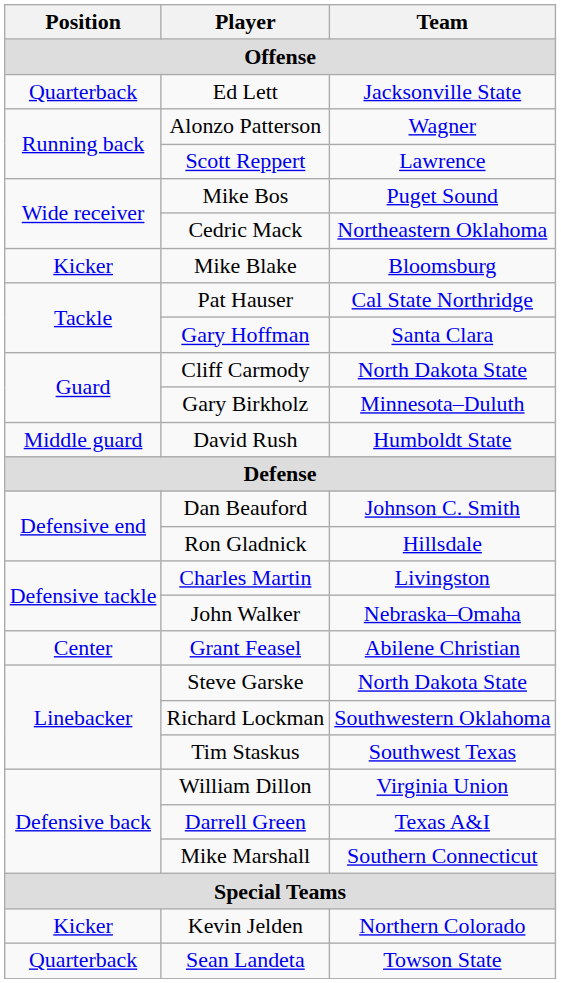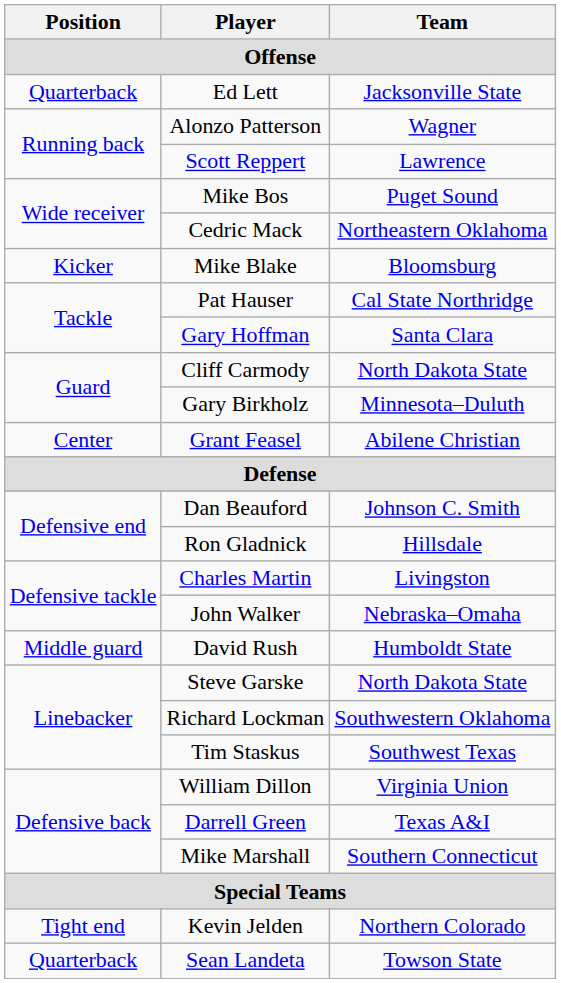 <table class="wikitable">
 <tr>
 <th>Position</th>
 <th>Player</th>
 <th>Team</th>
 </tr>
 <tr>
 <td colspan="3" style="text-align:center; background:#ddd;"><strong>Offense</strong></td>
 </tr>
 <tr style="text-align:center;">
 <td><a href='#'>Quarterback</a></td>
 <td>Ed Lett</td>
 <td><a href='#'>Jacksonville State</a></td>
 </tr>
 <tr style="text-align:center;">
 <td rowspan="2"><a href='#'>Running back</a></td>
 <td>Alonzo Patterson</td>
 <td><a href='#'>Wagner</a></td>
 </tr>
 <tr style="text-align:center;">
 <td><a href='#'>Scott Reppert</a></td>
 <td><a href='#'>Lawrence</a></td>
 </tr>
 <tr style="text-align:center;">
 <td rowspan="2"><a href='#'>Wide receiver</a></td>
 <td>Mike Bos</td>
 <td><a href='#'>Puget Sound</a></td>
 </tr>
 <tr style="text-align:center;">
 <td>Cedric Mack</td>
 <td><a href='#'>Northeastern Oklahoma</a></td>
 </tr>
 <tr style="text-align:center;">
 <td><a href='#'>Kicker</a></td>
 <td>Mike Blake</td>
 <td><a href='#'>Bloomsburg</a></td>
 </tr>
 <tr style="text-align:center;">
 <td rowspan="2"><a href='#'>Tackle</a></td>
 <td>Pat Hauser</td>
 <td><a href='#'>Cal State Northridge</a></td>
 </tr>
 <tr style="text-align:center;">
 <td><a href='#'>Gary Hoffman</a></td>
 <td><a href='#'>Santa Clara</a></td>
 </tr>
 <tr style="text-align:center;">
 <td rowspan="2"><a href='#'>Guard</a></td>
 <td>Cliff Carmody</td>
 <td><a href='#'>North Dakota State</a></td>
 </tr>
 <tr style="text-align:center;">
 <td>Gary Birkholz</td>
 <td><a href='#'>Minnesota–Duluth</a></td>
 </tr>
 <tr style="text-align:center;">
-<td><a href='#'>Middle guard</a></td>
-<td>David Rush</td>
-<td><a href='#'>Humboldt State</a></td>
+<td><a href='#'>Center</a></td>
+<td><a href='#'>Grant Feasel</a></td>
+<td><a href='#'>Abilene Christian</a></td>
 </tr>
 <tr>
 <td colspan="3" style="text-align:center; background:#ddd;"><strong>Defense</strong></td>
 </tr>
 <tr style="text-align:center;">
 <td rowspan="2"><a href='#'>Defensive end</a></td>
 <td>Dan Beauford</td>
 <td><a href='#'>Johnson C. Smith</a></td>
 </tr>
 <tr style="text-align:center;">
 <td>Ron Gladnick</td>
 <td><a href='#'>Hillsdale</a></td>
 </tr>
 <tr style="text-align:center;">
 <td rowspan="2"><a href='#'>Defensive tackle</a></td>
 <td><a href='#'>Charles Martin</a></td>
 <td><a href='#'>Livingston</a></td>
 </tr>
 <tr style="text-align:center;">
 <td>John Walker</td>
 <td><a href='#'>Nebraska–Omaha</a></td>
 </tr>
 <tr style="text-align:center;">
-<td><a href='#'>Center</a></td>
-<td><a href='#'>Grant Feasel</a></td>
-<td><a href='#'>Abilene Christian</a></td>
+<td><a href='#'>Middle guard</a></td>
+<td>David Rush</td>
+<td><a href='#'>Humboldt State</a></td>
 </tr>
 <tr style="text-align:center;">
 <td rowspan="3"><a href='#'>Linebacker</a></td>
 <td>Steve Garske</td>
 <td><a href='#'>North Dakota State</a></td>
 </tr>
 <tr style="text-align:center;">
 <td>Richard Lockman</td>
 <td><a href='#'>Southwestern Oklahoma</a></td>
 </tr>
 <tr style="text-align:center;">
 <td>Tim Staskus</td>
 <td><a href='#'>Southwest Texas</a></td>
 </tr>
 <tr style="text-align:center;">
 <td rowspan="3"><a href='#'>Defensive back</a></td>
 <td>William Dillon</td>
 <td><a href='#'>Virginia Union</a></td>
 </tr>
 <tr style="text-align:center;">
 <td><a href='#'>Darrell Green</a></td>
 <td><a href='#'>Texas A&I</a></td>
 </tr>
 <tr style="text-align:center;">
 <td>Mike Marshall</td>
 <td><a href='#'>Southern Connecticut</a></td>
 </tr>
 <tr>
 <td colspan="3" style="text-align:center; background:#ddd;"><strong>Special Teams</strong></td>
 </tr>
 <tr style="text-align:center;">
-<td><a href='#'>Kicker</a></td>
+<td><a href='#'>Tight end</a></td>
 <td>Kevin Jelden</td>
 <td><a href='#'>Northern Colorado</a></td>
 </tr>
 <tr style="text-align:center;">
 <td><a href='#'>Quarterback</a></td>
 <td><a href='#'>Sean Landeta</a></td>
 <td><a href='#'>Towson State</a></td>
 </tr>
 </table>
